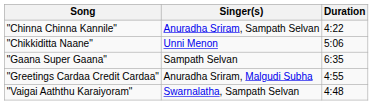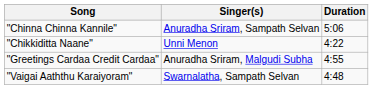 <table class="wikitable">
 <tr style="background:#ccc; text-align:center;">
 <th>Song</th>
 <th>Singer(s)</th>
 <th>Duration</th>
 </tr>
 <tr>
 <td>"Chinna Chinna Kannile"</td>
 <td><a href='#'>Anuradha Sriram</a>, Sampath Selvan</td>
-<td>4:22</td>
+<td>5:06</td>
 </tr>
 <tr>
 <td>"Chikkiditta Naane"</td>
 <td><a href='#'>Unni Menon</a></td>
-<td>5:06</td>
-</tr>
-<tr>
-<td>"Gaana Super Gaana"</td>
-<td>Sampath Selvan</td>
-<td>6:35</td>
+<td>4:22</td>
 </tr>
 <tr>
 <td>"Greetings Cardaa Credit Cardaa"</td>
 <td>Anuradha Sriram, <a href='#'>Malgudi Subha</a></td>
 <td>4:55</td>
 </tr>
 <tr>
 <td>"Vaigai Aaththu Karaiyoram"</td>
 <td><a href='#'>Swarnalatha</a>, Sampath Selvan</td>
 <td>4:48</td>
 </tr>
 </table>
